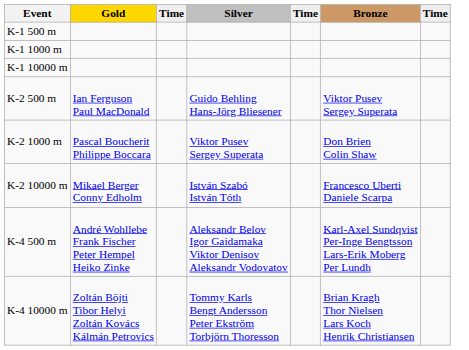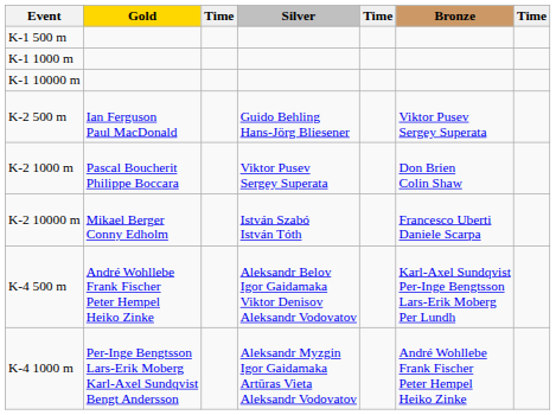 <table class="wikitable">
 <tr>
 <th>Event</th>
 <td align=center bgcolor="gold"><strong>Gold</strong></td>
 <td align=center bgcolor="EFEFEF"><strong>Time</strong></td>
 <td align=center bgcolor="silver"><strong>Silver</strong></td>
 <td align=center bgcolor="EFEFEF"><strong>Time</strong></td>
 <td align=center bgcolor="CC9966"><strong>Bronze</strong></td>
 <td align=center bgcolor="EFEFEF"><strong>Time</strong></td>
 </tr>
 <tr>
 <td>K-1 500 m</td>
 <td></td>
 <td></td>
 <td></td>
 <td></td>
 <td></td>
 <td></td>
 </tr>
 <tr>
 <td>K-1 1000 m</td>
 <td></td>
 <td></td>
 <td></td>
 <td></td>
 <td></td>
 <td></td>
 </tr>
 <tr>
 <td>K-1 10000 m</td>
 <td></td>
 <td></td>
 <td></td>
 <td></td>
 <td></td>
 <td></td>
 </tr>
 <tr>
 <td>K-2 500 m</td>
 <td><br><a href='#'>Ian Ferguson</a><br><a href='#'>Paul MacDonald</a></td>
 <td></td>
 <td><br><a href='#'>Guido Behling</a><br><a href='#'>Hans-Jörg Bliesener</a></td>
 <td></td>
 <td><br><a href='#'>Viktor Pusev</a><br><a href='#'>Sergey Superata</a></td>
 <td></td>
 </tr>
 <tr>
 <td>K-2 1000 m</td>
 <td><br><a href='#'>Pascal Boucherit</a><br><a href='#'>Philippe Boccara</a></td>
 <td></td>
 <td><br><a href='#'>Viktor Pusev</a><br><a href='#'>Sergey Superata</a></td>
 <td></td>
 <td><br><a href='#'>Don Brien</a><br><a href='#'>Colin Shaw</a></td>
 <td></td>
 </tr>
 <tr>
 <td>K-2 10000 m</td>
 <td><br><a href='#'>Mikael Berger</a><br><a href='#'>Conny Edholm</a></td>
 <td></td>
 <td><br><a href='#'>István Szabó</a><br><a href='#'>István Tóth</a></td>
 <td></td>
 <td><br><a href='#'>Francesco Uberti</a><br><a href='#'>Daniele Scarpa</a></td>
 <td></td>
 </tr>
 <tr>
 <td>K-4 500 m</td>
 <td><br><a href='#'>André Wohllebe</a><br><a href='#'>Frank Fischer</a><br><a href='#'>Peter Hempel</a><br><a href='#'>Heiko Zinke</a></td>
 <td></td>
 <td><br><a href='#'>Aleksandr Belov</a><br><a href='#'>Igor Gaidamaka</a><br><a href='#'>Viktor Denisov</a><br><a href='#'>Aleksandr Vodovatov</a></td>
 <td></td>
 <td><br><a href='#'>Karl-Axel Sundqvist</a><br><a href='#'>Per-Inge Bengtsson</a><br><a href='#'>Lars-Erik Moberg</a><br><a href='#'>Per Lundh</a></td>
 <td></td>
 </tr>
 <tr>
-<td>K-4 10000 m</td>
-<td><br><a href='#'>Zoltán Böjti</a><br><a href='#'>Tibor Helyi</a><br><a href='#'>Zoltán Kovács</a><br><a href='#'>Kálmán Petrovics</a></td>
+<td>K-4 1000 m</td>
+<td><br><a href='#'>Per-Inge Bengtsson</a><br><a href='#'>Lars-Erik Moberg</a><br><a href='#'>Karl-Axel Sundqvist</a><br><a href='#'>Bengt Andersson</a></td>
 <td></td>
-<td><br><a href='#'>Tommy Karls</a><br><a href='#'>Bengt Andersson</a><br><a href='#'>Peter Ekström</a><br><a href='#'>Torbjörn Thoresson</a></td>
+<td><br><a href='#'>Aleksandr Myzgin</a><br><a href='#'>Igor Gaidamaka</a><br><a href='#'>Artūras Vieta</a><br><a href='#'>Aleksandr Vodovatov</a></td>
 <td></td>
-<td><br><a href='#'>Brian Kragh</a><br><a href='#'>Thor Nielsen</a><br><a href='#'>Lars Koch</a><br><a href='#'>Henrik Christiansen</a></td>
+<td><br><a href='#'>André Wohllebe</a><br><a href='#'>Frank Fischer</a><br><a href='#'>Peter Hempel</a><br><a href='#'>Heiko Zinke</a></td>
 <td></td>
 </tr>
 </table>
